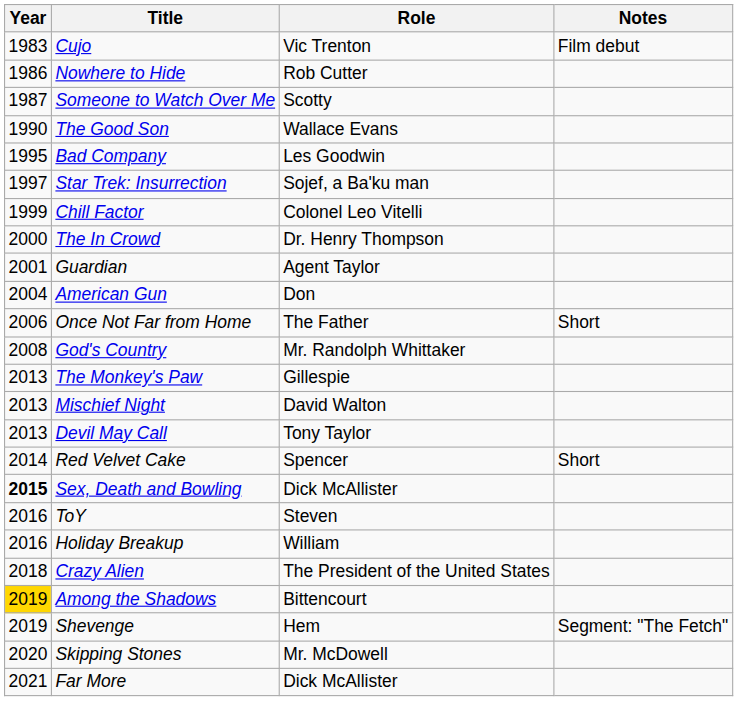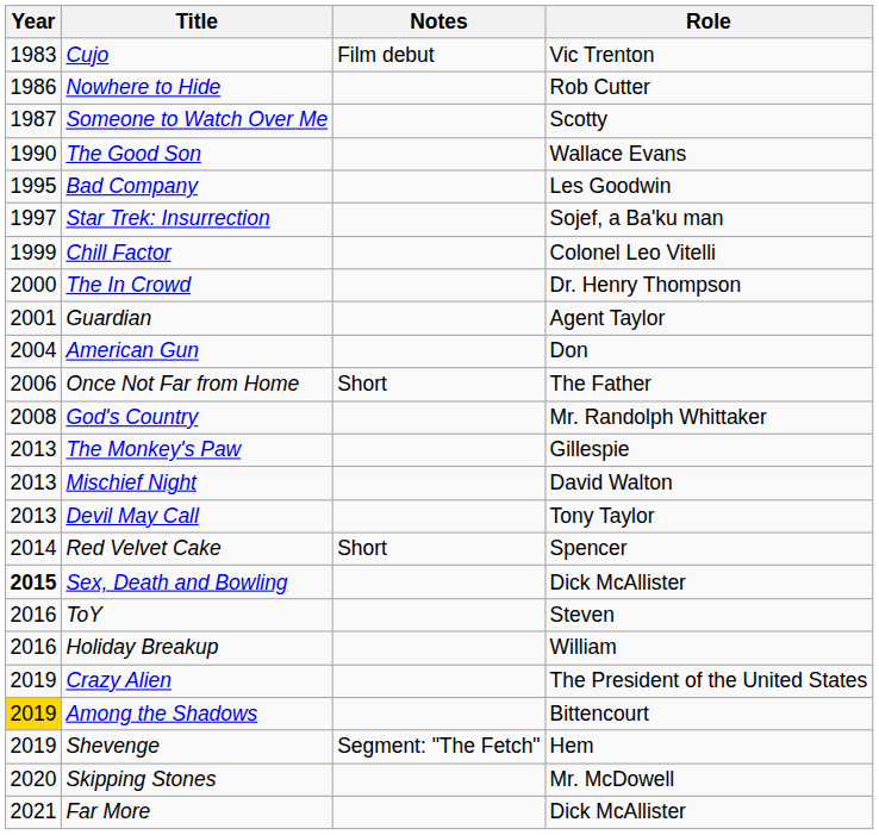 <table class="wikitable plainrowheaders sortable">
 <tr>
 <th scope="col">Year</th>
 <th scope="col">Title</th>
+<th class="unsortable">Notes</th>
 <th scope="col">Role</th>
-<th class="unsortable">Notes</th>
 </tr>
 <tr>
 <td>1983</td>
 <td><em><a href='#'>Cujo</a></em></td>
+<td>Film debut</td>
 <td>Vic Trenton</td>
-<td>Film debut</td>
 </tr>
 <tr>
 <td>1986</td>
 <td><em><a href='#'>Nowhere to Hide</a></em></td>
+<td></td>
 <td>Rob Cutter</td>
-<td></td>
 </tr>
 <tr>
 <td>1987</td>
 <td><em><a href='#'>Someone to Watch Over Me</a></em></td>
+<td></td>
 <td>Scotty</td>
-<td></td>
 </tr>
 <tr>
 <td>1990</td>
 <td><em><a href='#'>The Good Son</a></em></td>
+<td></td>
 <td>Wallace Evans</td>
-<td></td>
 </tr>
 <tr>
 <td>1995</td>
 <td><em><a href='#'>Bad Company</a></em></td>
+<td></td>
 <td>Les Goodwin</td>
-<td></td>
 </tr>
 <tr>
 <td>1997</td>
 <td><em><a href='#'>Star Trek: Insurrection</a></em></td>
+<td></td>
 <td>Sojef, a Ba'ku man</td>
-<td></td>
 </tr>
 <tr>
 <td>1999</td>
 <td><em><a href='#'>Chill Factor</a></em></td>
+<td></td>
 <td>Colonel Leo Vitelli</td>
-<td></td>
 </tr>
 <tr>
 <td>2000</td>
 <td><em><a href='#'>The In Crowd</a></em></td>
+<td></td>
 <td>Dr. Henry Thompson</td>
-<td></td>
 </tr>
 <tr>
 <td>2001</td>
 <td><em>Guardian</em></td>
+<td></td>
 <td>Agent Taylor</td>
-<td></td>
 </tr>
 <tr>
 <td>2004</td>
 <td><em><a href='#'>American Gun</a></em></td>
+<td></td>
 <td>Don</td>
-<td></td>
 </tr>
 <tr>
 <td>2006</td>
 <td><em>Once Not Far from Home</em></td>
+<td>Short</td>
 <td>The Father</td>
-<td>Short</td>
 </tr>
 <tr>
 <td>2008</td>
 <td><em><a href='#'>God's Country</a></em></td>
+<td></td>
 <td>Mr. Randolph Whittaker</td>
-<td></td>
 </tr>
 <tr>
 <td>2013</td>
 <td><em><a href='#'>The Monkey's Paw</a></em></td>
+<td></td>
 <td>Gillespie</td>
-<td></td>
 </tr>
 <tr>
 <td>2013</td>
 <td><em><a href='#'>Mischief Night</a></em></td>
+<td></td>
 <td>David Walton</td>
-<td></td>
 </tr>
 <tr>
 <td>2013</td>
 <td><em><a href='#'>Devil May Call</a></em></td>
+<td></td>
 <td>Tony Taylor</td>
-<td></td>
 </tr>
 <tr>
 <td>2014</td>
 <td><em>Red Velvet Cake</em></td>
+<td>Short</td>
 <td>Spencer</td>
-<td>Short</td>
 </tr>
 <tr>
 <td><strong>2015</strong></td>
 <td><em><a href='#'>Sex, Death and Bowling</a></em></td>
+<td></td>
 <td>Dick McAllister</td>
-<td></td>
 </tr>
 <tr>
 <td>2016</td>
 <td><em>ToY</em></td>
+<td></td>
 <td>Steven</td>
-<td></td>
 </tr>
 <tr>
 <td>2016</td>
 <td><em>Holiday Breakup</em></td>
+<td></td>
 <td>William</td>
-<td></td>
 </tr>
 <tr>
-<td>2018</td>
+<td>2019</td>
 <td><em><a href='#'>Crazy Alien</a></em></td>
+<td></td>
 <td>The President of the United States</td>
-<td></td>
 </tr>
 <tr>
 <td style="background: gold;">2019</td>
 <td><em><a href='#'>Among the Shadows</a></em></td>
+<td></td>
 <td>Bittencourt</td>
-<td></td>
 </tr>
 <tr>
 <td>2019</td>
 <td><em>Shevenge</em></td>
+<td>Segment: "The Fetch"</td>
 <td>Hem</td>
-<td>Segment: "The Fetch"</td>
 </tr>
 <tr>
 <td>2020</td>
 <td><em>Skipping Stones</em></td>
+<td></td>
 <td>Mr. McDowell</td>
-<td></td>
 </tr>
 <tr>
 <td>2021</td>
 <td><em>Far More</em></td>
+<td></td>
 <td>Dick McAllister</td>
-<td></td>
 </tr>
 </table>
